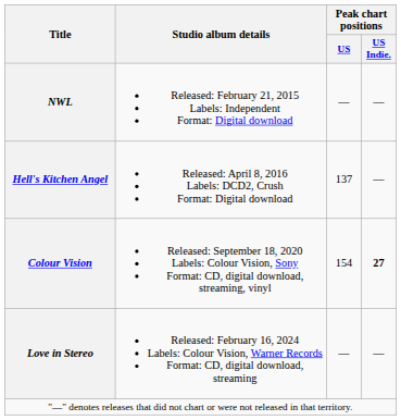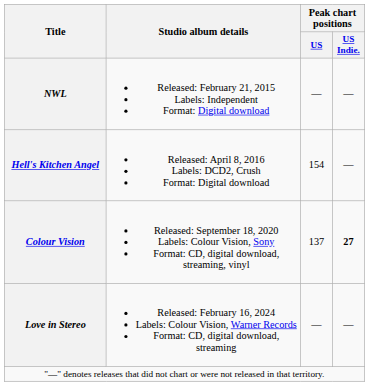 <table class="wikitable plainrowheaders" style="text-align:center">
 <tr>
 <th scope="col" rowspan="2" style="width:9.5em;">Title</th>
 <th scope="col" rowspan="2" style="width:18.5em;">Studio album details</th>
 <th scope="col" colspan="2">Peak chart positions</th>
 </tr>
 <tr>
 <th scope="col" style="width:3em;font-size:90%;"><a href='#'>US</a><br></th>
 <th scope="col" style="width:3em;font-size:90%;"><a href='#'>US<br>Indie.</a><br></th>
 </tr>
 <tr>
 <th scope="row"><em>NWL</em></th>
 <td><br><ul><li>Released: February 21, 2015</li><li>Labels: Independent</li><li>Format: <a href='#'>Digital download</a></li></ul></td>
 <td>—</td>
 <td>—</td>
 </tr>
 <tr>
 <th scope="row"><em><a href='#'>Hell's Kitchen Angel</a></em></th>
 <td><br><ul><li>Released: April 8, 2016</li><li>Labels: DCD2, Crush</li><li>Format: Digital download</li></ul></td>
-<td>137</td>
+<td>154</td>
 <td>—</td>
 </tr>
 <tr>
 <th scope="row"><em><a href='#'>Colour Vision</a></em></th>
 <td><br><ul><li>Released: September 18, 2020</li><li>Labels: Colour Vision, <a href='#'>Sony</a></li><li>Format: CD, digital download, streaming, vinyl</li></ul></td>
-<td>154</td>
+<td>137</td>
 <td><strong>27</strong></td>
 </tr>
 <tr>
 <th scope="row"><em>Love in Stereo</em></th>
 <td><br><ul><li>Released: February 16, 2024</li><li>Labels: Colour Vision, <a href='#'>Warner Records</a></li><li>Format: CD, digital download, streaming</li></ul></td>
 <td>—</td>
 <td>—</td>
 </tr>
 <tr>
 <td colspan="4" style="text-align:center; font-size:90%;">"—" denotes releases that did not chart or were not released in that territory.</td>
 </tr>
 </table>
